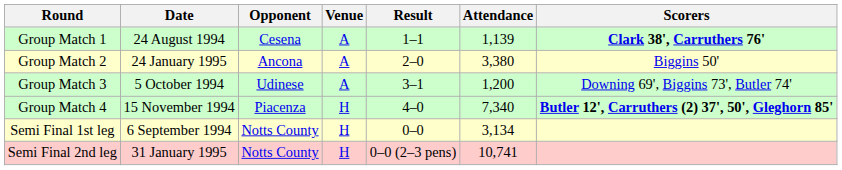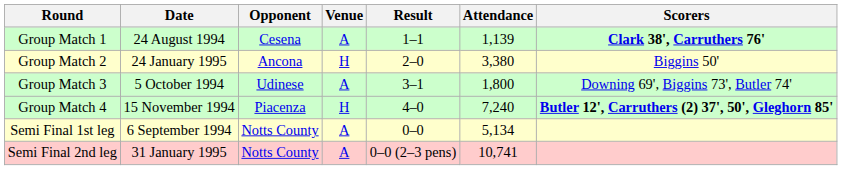 <table class="wikitable" style="font-size:100%; text-align:center">
 <tr>
 <th>Round</th>
 <th>Date</th>
 <th>Opponent</th>
 <th>Venue</th>
 <th>Result</th>
 <th>Attendance</th>
 <th>Scorers</th>
 </tr>
 <tr style="background: #CCFFCC;">
 <td>Group Match 1</td>
 <td>24 August 1994</td>
 <td><a href='#'>Cesena</a></td>
 <td><a href='#'>A</a></td>
 <td>1–1</td>
 <td>1,139</td>
 <td><strong><a href='#'>Clark</a> 38', <a href='#'>Carruthers</a> 76'</strong></td>
 </tr>
 <tr style="background: #FFFFCC;">
 <td>Group Match 2</td>
 <td>24 January 1995</td>
 <td><a href='#'>Ancona</a></td>
-<td><a href='#'>A</a></td>
+<td><a href='#'>H</a></td>
 <td>2–0</td>
 <td>3,380</td>
 <td><a href='#'>Biggins</a> 50'</td>
 </tr>
 <tr style="background: #CCFFCC;">
 <td>Group Match 3</td>
 <td>5 October 1994</td>
 <td><a href='#'>Udinese</a></td>
 <td><a href='#'>A</a></td>
 <td>3–1</td>
-<td>1,200</td>
+<td>1,800</td>
 <td><a href='#'>Downing</a> 69', <a href='#'>Biggins</a> 73', <a href='#'>Butler</a> 74'</td>
 </tr>
 <tr style="background: #CCFFCC;">
 <td>Group Match 4</td>
 <td>15 November 1994</td>
 <td><a href='#'>Piacenza</a></td>
 <td><a href='#'>H</a></td>
 <td>4–0</td>
-<td>7,340</td>
+<td>7,240</td>
 <td><strong><a href='#'>Butler</a> 12', <a href='#'>Carruthers</a> (2) 37', 50', <a href='#'>Gleghorn</a> 85'</strong></td>
 </tr>
 <tr style="background: #FFFFCC;">
 <td>Semi Final 1st leg</td>
 <td>6 September 1994</td>
 <td><a href='#'>Notts County</a></td>
-<td><a href='#'>H</a></td>
+<td><a href='#'>A</a></td>
 <td>0–0</td>
-<td>3,134</td>
+<td>5,134</td>
 <td></td>
 </tr>
 <tr style="background: #FFCCCC;">
 <td>Semi Final 2nd leg</td>
 <td>31 January 1995</td>
 <td><a href='#'>Notts County</a></td>
-<td><a href='#'>H</a></td>
+<td><a href='#'>A</a></td>
 <td>0–0 (2–3 pens)</td>
 <td>10,741</td>
 <td></td>
 </tr>
 </table>
